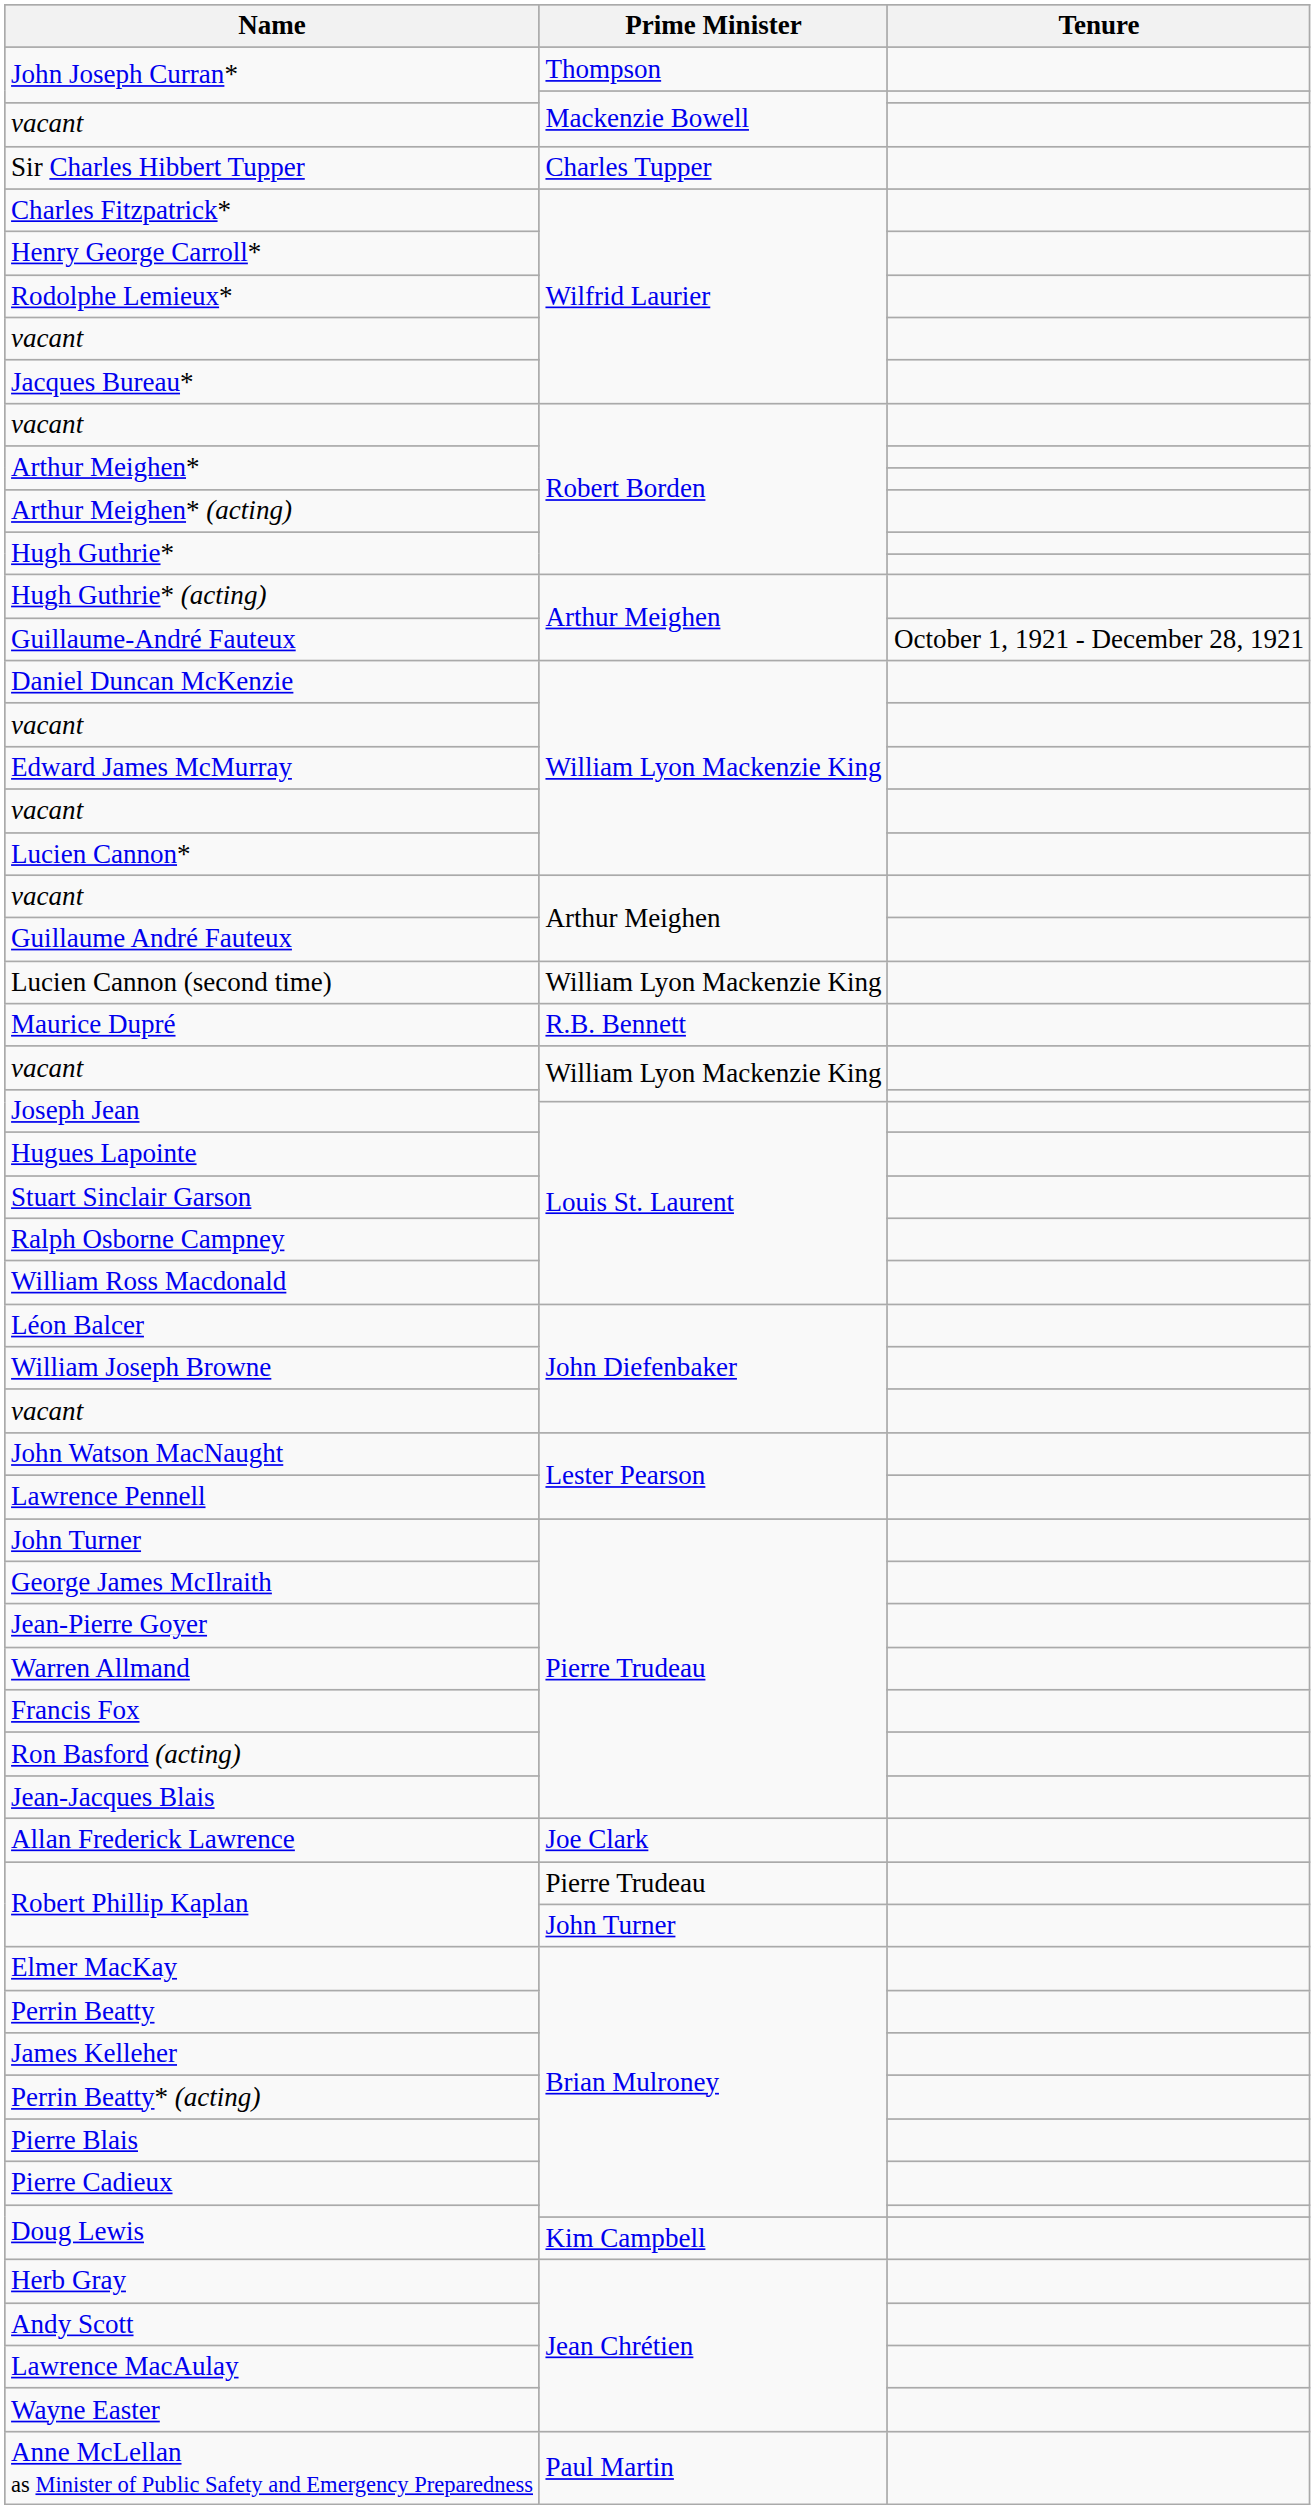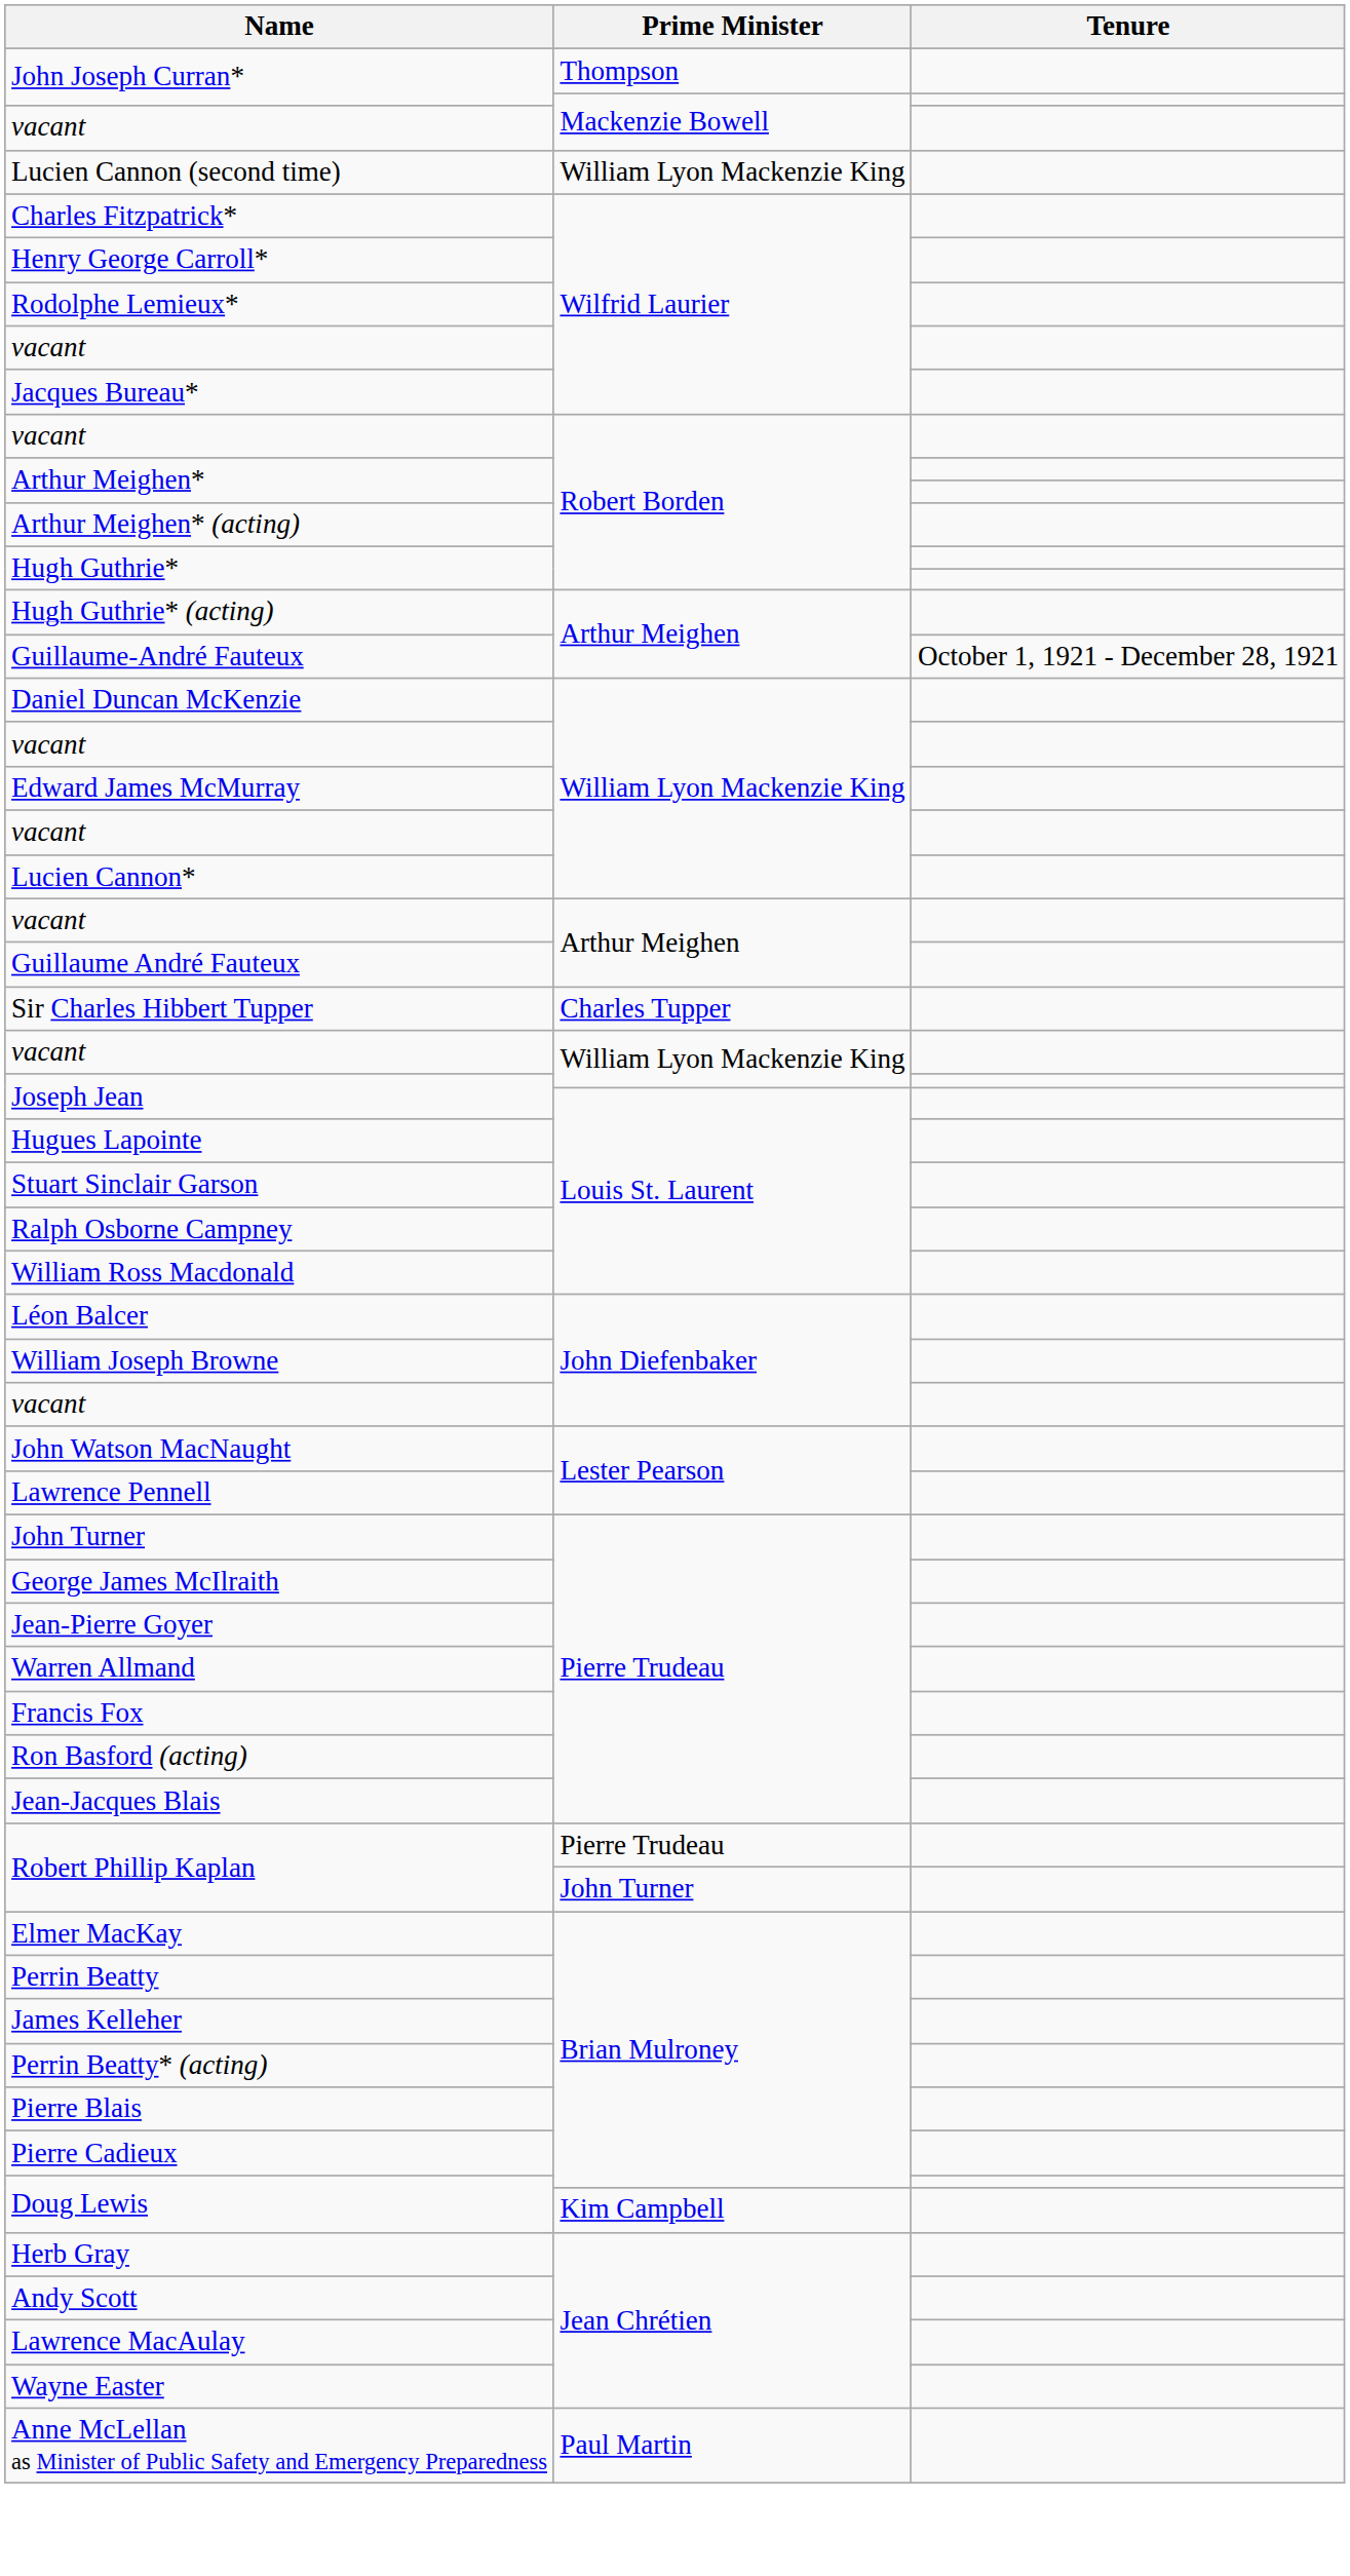 <table class="wikitable sortable">
 <tr>
 <th>Name</th>
 <th>Prime Minister</th>
 <th>Tenure</th>
 </tr>
 <tr>
 <td rowspan="2"><a href='#'>John Joseph Curran</a>*</td>
 <td><a href='#'>Thompson</a></td>
 <td></td>
 </tr>
 <tr>
 <td rowspan="2"><a href='#'>Mackenzie Bowell</a></td>
 <td></td>
 </tr>
 <tr>
 <td><em>vacant</em></td>
 <td></td>
 </tr>
 <tr>
-<td>Sir <a href='#'>Charles Hibbert Tupper</a></td>
-<td><a href='#'>Charles Tupper</a></td>
+<td>Lucien Cannon (second time)</td>
+<td>William Lyon Mackenzie King</td>
 <td></td>
 </tr>
 <tr>
 <td><a href='#'>Charles Fitzpatrick</a>*</td>
 <td rowspan="5"><a href='#'>Wilfrid Laurier</a></td>
 <td></td>
 </tr>
 <tr>
 <td><a href='#'>Henry George Carroll</a>*</td>
 <td></td>
 </tr>
 <tr>
 <td><a href='#'>Rodolphe Lemieux</a>*</td>
 <td></td>
 </tr>
 <tr>
 <td><em>vacant</em></td>
 <td></td>
 </tr>
 <tr>
 <td><a href='#'>Jacques Bureau</a>*</td>
 <td></td>
 </tr>
 <tr>
 <td><em>vacant</em></td>
 <td rowspan="6"><a href='#'>Robert Borden</a></td>
 <td></td>
 </tr>
 <tr>
 <td rowspan="2"><a href='#'>Arthur Meighen</a>*</td>
 <td></td>
 </tr>
 <tr>
 <td></td>
 </tr>
 <tr>
 <td><a href='#'>Arthur Meighen</a>* <em>(acting)</em></td>
 <td></td>
 </tr>
 <tr>
 <td rowspan="2"><a href='#'>Hugh Guthrie</a>*</td>
 <td></td>
 </tr>
 <tr>
 <td></td>
 </tr>
 <tr>
 <td><a href='#'>Hugh Guthrie</a>* <em>(acting)</em></td>
 <td rowspan="2"><a href='#'>Arthur Meighen</a></td>
 <td></td>
 </tr>
 <tr>
 <td><a href='#'>Guillaume-André Fauteux</a></td>
 <td>October 1, 1921 - December 28, 1921</td>
 </tr>
 <tr>
 <td><a href='#'>Daniel Duncan McKenzie</a></td>
 <td rowspan="5"><a href='#'>William Lyon Mackenzie King</a></td>
 <td></td>
 </tr>
 <tr>
 <td><em>vacant</em></td>
 <td></td>
 </tr>
 <tr>
 <td><a href='#'>Edward James McMurray</a></td>
 <td></td>
 </tr>
 <tr>
 <td><em>vacant</em></td>
 <td></td>
 </tr>
 <tr>
 <td><a href='#'>Lucien Cannon</a>*</td>
 <td></td>
 </tr>
 <tr>
 <td><em>vacant</em></td>
 <td rowspan="2">Arthur Meighen</td>
 <td></td>
 </tr>
 <tr>
 <td><a href='#'>Guillaume André Fauteux</a></td>
 <td></td>
 </tr>
 <tr>
-<td>Lucien Cannon (second time)</td>
-<td>William Lyon Mackenzie King</td>
-<td></td>
-</tr>
-<tr>
-<td><a href='#'>Maurice Dupré</a></td>
-<td><a href='#'>R.B. Bennett</a></td>
+<td>Sir <a href='#'>Charles Hibbert Tupper</a></td>
+<td><a href='#'>Charles Tupper</a></td>
 <td></td>
 </tr>
 <tr>
 <td><em>vacant</em></td>
 <td rowspan="2">William Lyon Mackenzie King</td>
 <td></td>
 </tr>
 <tr>
 <td rowspan="2"><a href='#'>Joseph Jean</a></td>
 <td></td>
 </tr>
 <tr>
 <td rowspan="5"><a href='#'>Louis St. Laurent</a></td>
 <td></td>
 </tr>
 <tr>
 <td><a href='#'>Hugues Lapointe</a></td>
 <td></td>
 </tr>
 <tr>
 <td><a href='#'>Stuart Sinclair Garson</a></td>
 <td></td>
 </tr>
 <tr>
 <td><a href='#'>Ralph Osborne Campney</a></td>
 <td></td>
 </tr>
 <tr>
 <td><a href='#'>William Ross Macdonald</a></td>
 <td></td>
 </tr>
 <tr>
 <td><a href='#'>Léon Balcer</a></td>
 <td rowspan="3"><a href='#'>John Diefenbaker</a></td>
 <td></td>
 </tr>
 <tr>
 <td><a href='#'>William Joseph Browne</a></td>
 <td></td>
 </tr>
 <tr>
 <td><em>vacant</em></td>
 <td></td>
 </tr>
 <tr>
 <td><a href='#'>John Watson MacNaught</a></td>
 <td rowspan="2"><a href='#'>Lester Pearson</a></td>
 <td></td>
 </tr>
 <tr>
 <td><a href='#'>Lawrence Pennell</a></td>
 <td></td>
 </tr>
 <tr>
 <td><a href='#'>John Turner</a></td>
 <td rowspan="7"><a href='#'>Pierre Trudeau</a></td>
 <td></td>
 </tr>
 <tr>
 <td><a href='#'>George James McIlraith</a></td>
 <td></td>
 </tr>
 <tr>
 <td><a href='#'>Jean-Pierre Goyer</a></td>
 <td></td>
 </tr>
 <tr>
 <td><a href='#'>Warren Allmand</a></td>
 <td></td>
 </tr>
 <tr>
 <td><a href='#'>Francis Fox</a></td>
 <td></td>
 </tr>
 <tr>
 <td><a href='#'>Ron Basford</a> <em>(acting)</em></td>
 <td></td>
 </tr>
 <tr>
 <td><a href='#'>Jean-Jacques Blais</a></td>
 <td></td>
 </tr>
 <tr>
-<td><a href='#'>Allan Frederick Lawrence</a></td>
-<td><a href='#'>Joe Clark</a></td>
-<td></td>
-</tr>
-<tr>
 <td rowspan="2"><a href='#'>Robert Phillip Kaplan</a></td>
 <td>Pierre Trudeau</td>
 <td></td>
 </tr>
 <tr>
 <td><a href='#'>John Turner</a></td>
 <td></td>
 </tr>
 <tr>
 <td><a href='#'>Elmer MacKay</a></td>
 <td rowspan="7"><a href='#'>Brian Mulroney</a></td>
 <td></td>
 </tr>
 <tr>
 <td><a href='#'>Perrin Beatty</a></td>
 <td></td>
 </tr>
 <tr>
 <td><a href='#'>James Kelleher</a></td>
 <td></td>
 </tr>
 <tr>
 <td><a href='#'>Perrin Beatty</a>* <em>(acting)</em></td>
 <td></td>
 </tr>
 <tr>
 <td><a href='#'>Pierre Blais</a></td>
 <td></td>
 </tr>
 <tr>
 <td><a href='#'>Pierre Cadieux</a></td>
 <td></td>
 </tr>
 <tr>
 <td rowspan="2"><a href='#'>Doug Lewis</a></td>
 <td></td>
 </tr>
 <tr>
 <td><a href='#'>Kim Campbell</a></td>
 <td></td>
 </tr>
 <tr>
 <td><a href='#'>Herb Gray</a></td>
 <td rowspan="4"><a href='#'>Jean Chrétien</a></td>
 <td></td>
 </tr>
 <tr>
 <td><a href='#'>Andy Scott</a></td>
 <td></td>
 </tr>
 <tr>
 <td><a href='#'>Lawrence MacAulay</a></td>
 <td></td>
 </tr>
 <tr>
 <td><a href='#'>Wayne Easter</a></td>
 <td></td>
 </tr>
 <tr>
 <td><a href='#'>Anne McLellan</a><br><small>as <a href='#'>Minister of Public Safety and Emergency Preparedness</a></small></td>
 <td><a href='#'>Paul Martin</a></td>
 <td></td>
 </tr>
 </table>
